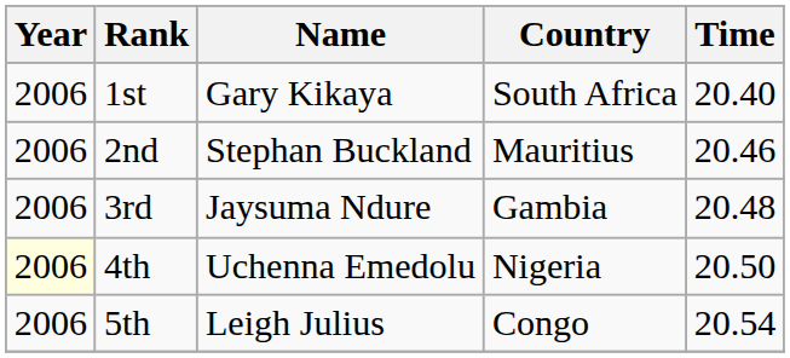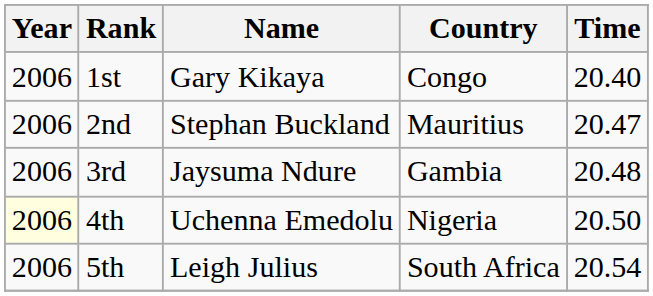 <table class="wikitable">
 <tr>
 <th>Year</th>
 <th>Rank</th>
 <th>Name</th>
 <th>Country</th>
 <th>Time</th>
 </tr>
 <tr>
 <td>2006</td>
 <td>1st</td>
 <td>Gary Kikaya</td>
-<td>South Africa</td>
+<td>Congo</td>
 <td>20.40</td>
 </tr>
 <tr>
 <td>2006</td>
 <td>2nd</td>
 <td>Stephan Buckland</td>
 <td>Mauritius</td>
-<td>20.46</td>
+<td>20.47</td>
 </tr>
 <tr>
 <td>2006</td>
 <td>3rd</td>
 <td>Jaysuma Ndure</td>
 <td>Gambia</td>
 <td>20.48</td>
 </tr>
 <tr>
 <td style="background: lightyellow;">2006</td>
 <td>4th</td>
 <td>Uchenna Emedolu</td>
 <td>Nigeria</td>
 <td>20.50</td>
 </tr>
 <tr>
 <td>2006</td>
 <td>5th</td>
 <td>Leigh Julius</td>
-<td>Congo</td>
+<td>South Africa</td>
 <td>20.54</td>
 </tr>
 <tr>
 </tr>
 </table>
